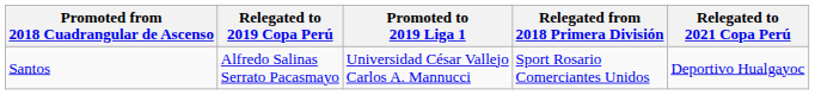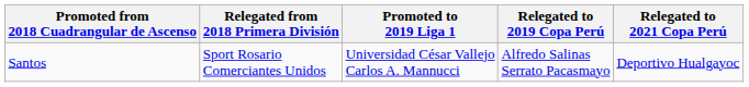 <table class="wikitable">
 <tr>
 <th>Promoted from<br><a href='#'>2018 Cuadrangular de Ascenso</a></th>
+<th>Relegated from<br><a href='#'>2018 Primera División</a></th>
+<th>Promoted to<br><a href='#'>2019 Liga 1</a></th>
 <th>Relegated to<br><a href='#'>2019 Copa Perú</a></th>
-<th>Promoted to<br><a href='#'>2019 Liga 1</a></th>
-<th>Relegated from<br><a href='#'>2018 Primera División</a></th>
 <th>Relegated to<br><a href='#'>2021 Copa Perú</a></th>
 </tr>
 <tr>
 <td> <a href='#'>Santos</a> </td>
+<td> <a href='#'>Sport Rosario</a> <br> <a href='#'>Comerciantes Unidos</a> </td>
+<td> <a href='#'>Universidad César Vallejo</a> <br> <a href='#'>Carlos A. Mannucci</a> </td>
 <td> <a href='#'>Alfredo Salinas</a> <br> <a href='#'>Serrato Pacasmayo</a> </td>
-<td> <a href='#'>Universidad César Vallejo</a> <br> <a href='#'>Carlos A. Mannucci</a> </td>
-<td> <a href='#'>Sport Rosario</a> <br> <a href='#'>Comerciantes Unidos</a> </td>
 <td> <a href='#'>Deportivo Hualgayoc</a> </td>
 </tr>
 </table>
